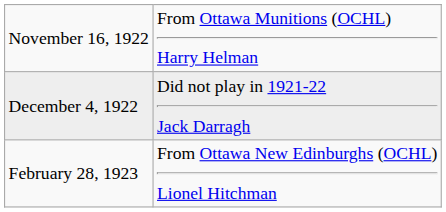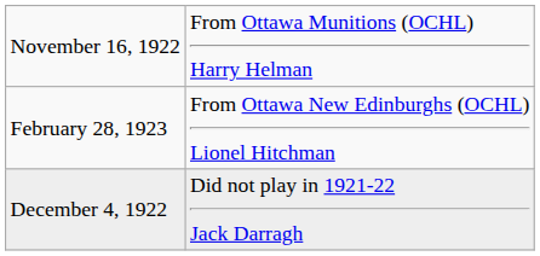 <table class="wikitable">
 <tr>
 <td>November 16, 1922</td>
 <td valign="top">From <a href='#'>Ottawa Munitions</a> (<a href='#'>OCHL</a>)<hr><a href='#'>Harry Helman</a></td>
 </tr>
+<tr>
+<td>February 28, 1923</td>
+<td valign="top">From <a href='#'>Ottawa New Edinburghs</a> (<a href='#'>OCHL</a>)<hr><a href='#'>Lionel Hitchman</a></td>
+</tr>
 <tr style="background:#eee;">
 <td>December 4, 1922</td>
 <td valign="top">Did not play in <a href='#'>1921-22</a><hr><a href='#'>Jack Darragh</a></td>
 </tr>
-<tr>
-<td>February 28, 1923</td>
-<td valign="top">From <a href='#'>Ottawa New Edinburghs</a> (<a href='#'>OCHL</a>)<hr><a href='#'>Lionel Hitchman</a></td>
-</tr>
 </table>
